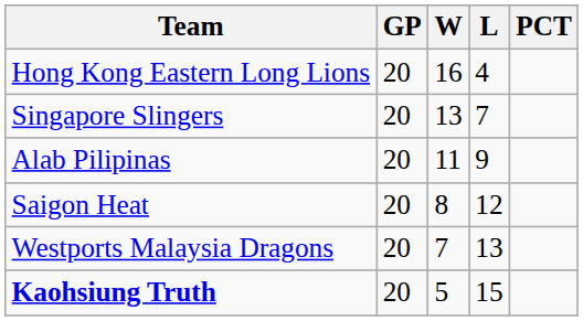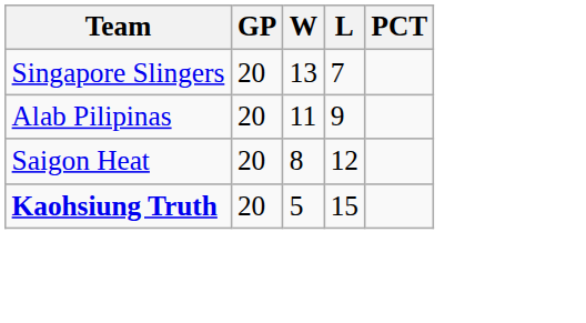 <table class="wikitable">
 <tr>
 <th>Team</th>
 <th>GP</th>
 <th>W</th>
 <th>L</th>
 <th>PCT</th>
-</tr>
-<tr>
-<td><a href='#'>Hong Kong Eastern Long Lions</a></td>
-<td>20</td>
-<td>16</td>
-<td>4</td>
-<td></td>
 </tr>
 <tr>
 <td><a href='#'>Singapore Slingers</a></td>
 <td>20</td>
 <td>13</td>
 <td>7</td>
 <td></td>
 </tr>
 <tr>
 <td><a href='#'>Alab Pilipinas</a></td>
 <td>20</td>
 <td>11</td>
 <td>9</td>
 <td></td>
 </tr>
 <tr>
 <td><a href='#'>Saigon Heat</a></td>
 <td>20</td>
 <td>8</td>
 <td>12</td>
 <td></td>
 </tr>
 <tr>
-<td><a href='#'>Westports Malaysia Dragons</a></td>
-<td>20</td>
-<td>7</td>
-<td>13</td>
-<td></td>
-</tr>
-<tr>
 <td><strong><a href='#'>Kaohsiung Truth</a></strong></td>
 <td>20</td>
 <td>5</td>
 <td>15</td>
 <td></td>
 </tr>
 </table>
